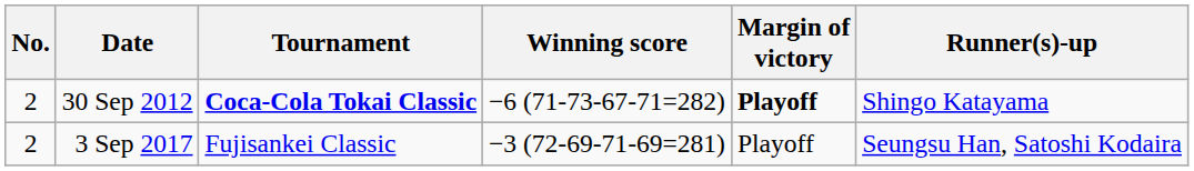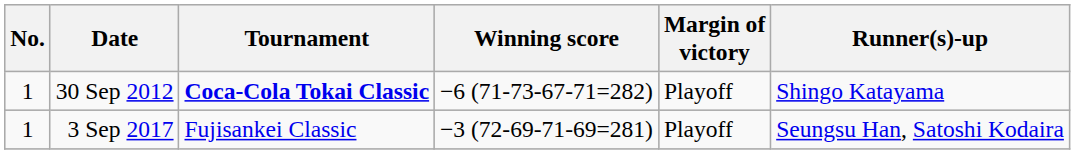 <table class="wikitable" style="font-size:95%;">
 <tr>
 <th>No.</th>
 <th>Date</th>
 <th>Tournament</th>
 <th>Winning score</th>
 <th>Margin of<br>victory</th>
 <th>Runner(s)-up</th>
 </tr>
 <tr>
-<td align=center>2</td>
+<td align=center>1</td>
 <td align=right>30 Sep <a href='#'>2012</a></td>
 <td><strong><a href='#'>Coca-Cola Tokai Classic</a></strong></td>
 <td>−6 (71-73-67-71=282)</td>
-<td><strong>Playoff</strong></td>
+<td>Playoff</td>
 <td> <a href='#'>Shingo Katayama</a></td>
 </tr>
 <tr>
-<td align=center>2</td>
+<td align=center>1</td>
 <td align=right>3 Sep <a href='#'>2017</a></td>
 <td><a href='#'>Fujisankei Classic</a></td>
 <td>−3 (72-69-71-69=281)</td>
 <td>Playoff</td>
 <td> <a href='#'>Seungsu Han</a>,  <a href='#'>Satoshi Kodaira</a></td>
 </tr>
 </table>
